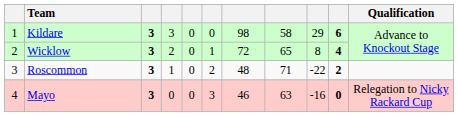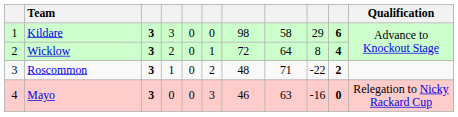 <table class="wikitable" style="text-align:center">
 <tr>
 <th width=20></th>
 <th width=150 style="text-align:left;">Team</th>
 <th width=20></th>
 <th width=20></th>
 <th width=20></th>
 <th width=20></th>
 <th width=50></th>
 <th width=50></th>
 <th width=20></th>
 <th width=20></th>
 <th>Qualification</th>
 </tr>
 <tr style="background:#ccffcc">
 <td>1</td>
 <td align=left> <a href='#'>Kildare</a></td>
 <td><strong>3</strong></td>
 <td>3</td>
 <td>0</td>
 <td>0</td>
 <td>98</td>
 <td>58</td>
 <td>29</td>
 <td><strong>6</strong></td>
 <td rowspan="2">Advance to <a href='#'>Knockout Stage</a></td>
 </tr>
 <tr style="background:#ccffcc">
 <td>2</td>
 <td align=left> <a href='#'>Wicklow</a></td>
 <td><strong>3</strong></td>
 <td>2</td>
 <td>0</td>
 <td>1</td>
 <td>72</td>
-<td>65</td>
+<td>64</td>
 <td>8</td>
 <td><strong>4</strong></td>
 </tr>
 <tr>
 <td>3</td>
 <td align=left><a href='#'>Roscommon</a></td>
 <td><strong>3</strong></td>
 <td>1</td>
 <td>0</td>
 <td>2</td>
 <td>48</td>
 <td>71</td>
 <td>-22</td>
 <td><strong>2</strong></td>
 <td></td>
 </tr>
 <tr style="background:#ffcccc">
 <td>4</td>
 <td align=left> <a href='#'>Mayo</a></td>
 <td><strong>3</strong></td>
 <td>0</td>
 <td>0</td>
 <td>3</td>
 <td>46</td>
 <td>63</td>
 <td>-16</td>
 <td><strong>0</strong></td>
 <td>Relegation to <a href='#'>Nicky Rackard Cup</a></td>
 </tr>
 </table>
